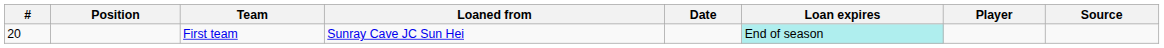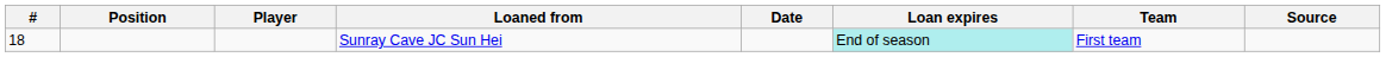 <table class="wikitable sortable" style="width:90%; text-align:center; font-size:95%; text-align:left;">
 <tr>
 <th><strong>#</strong></th>
 <th><strong>Position </strong></th>
-<th><strong>Team</strong></th>
+<th><strong>Player </strong></th>
 <th><strong>Loaned from</strong></th>
 <th><strong>Date </strong></th>
 <th><strong>Loan expires</strong></th>
-<th><strong>Player </strong></th>
+<th><strong>Team</strong></th>
 <th><strong>Source</strong></th>
 </tr>
 <tr>
-<td>20</td>
+<td>18</td>
 <td></td>
-<td><a href='#'>First team</a></td>
+<td></td>
 <td><a href='#'>Sunray Cave JC Sun Hei</a></td>
 <td></td>
 <td style="background: paleturquoise;">End of season</td>
-<td></td>
+<td><a href='#'>First team</a></td>
 <td></td>
 </tr>
 </table>
